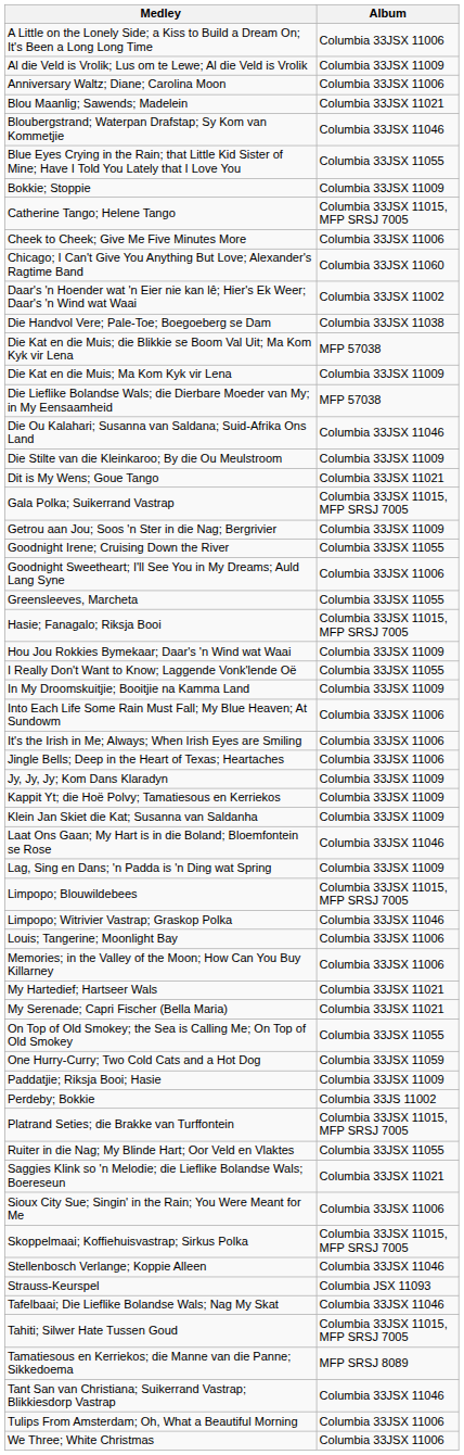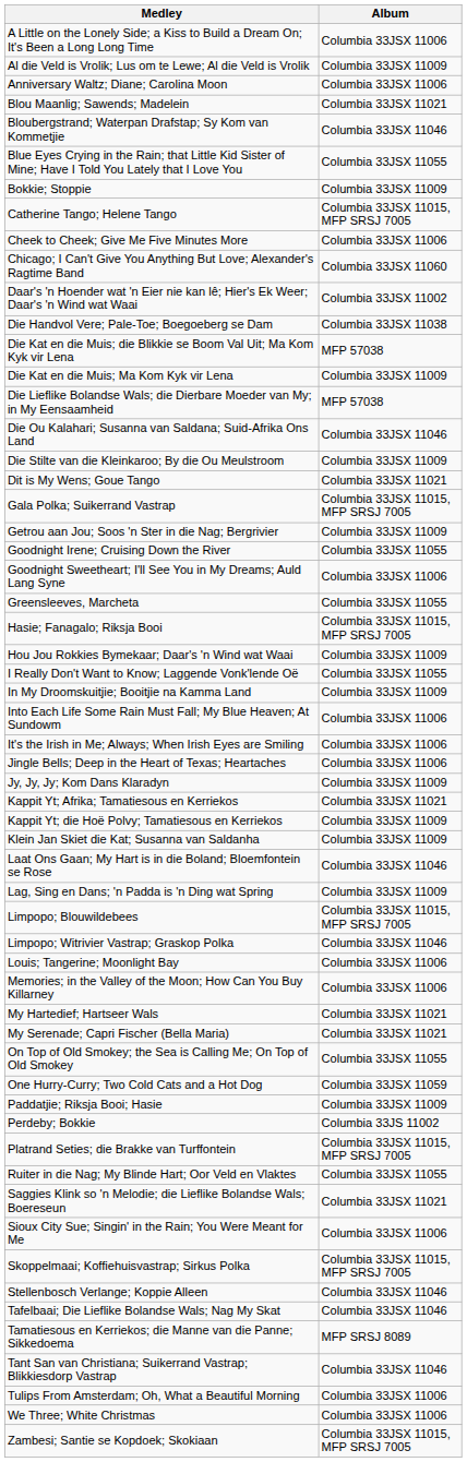 <table class="wikitable">
 <tr>
 <th>Medley</th>
 <th>Album</th>
 </tr>
 <tr>
 <td>A Little on the Lonely Side; a Kiss to Build a Dream On; It's Been a Long Long Time</td>
 <td>Columbia 33JSX 11006</td>
 </tr>
 <tr>
 <td>Al die Veld is Vrolik; Lus om te Lewe; Al die Veld is Vrolik</td>
 <td>Columbia 33JSX 11009</td>
 </tr>
 <tr>
 <td>Anniversary Waltz; Diane; Carolina Moon</td>
 <td>Columbia 33JSX 11006</td>
 </tr>
 <tr>
 <td>Blou Maanlig; Sawends; Madelein</td>
 <td>Columbia 33JSX 11021</td>
 </tr>
 <tr>
 <td>Bloubergstrand; Waterpan Drafstap; Sy Kom van Kommetjie</td>
 <td>Columbia 33JSX 11046</td>
 </tr>
 <tr>
 <td>Blue Eyes Crying in the Rain; that Little Kid Sister of Mine; Have I Told You Lately that I Love You</td>
 <td>Columbia 33JSX 11055</td>
 </tr>
 <tr>
 <td>Bokkie; Stoppie</td>
 <td>Columbia 33JSX 11009</td>
 </tr>
 <tr>
 <td>Catherine Tango; Helene Tango</td>
 <td>Columbia 33JSX 11015, MFP SRSJ 7005</td>
 </tr>
 <tr>
 <td>Cheek to Cheek; Give Me Five Minutes More</td>
 <td>Columbia 33JSX 11006</td>
 </tr>
 <tr>
 <td>Chicago; I Can't Give You Anything But Love; Alexander's Ragtime Band</td>
 <td>Columbia 33JSX 11060</td>
 </tr>
 <tr>
 <td>Daar's 'n Hoender wat 'n Eier nie kan lê; Hier's Ek Weer; Daar's 'n Wind wat Waai</td>
 <td>Columbia 33JSX 11002</td>
 </tr>
 <tr>
 <td>Die Handvol Vere; Pale-Toe; Boegoeberg se Dam</td>
 <td>Columbia 33JSX 11038</td>
 </tr>
 <tr>
 <td>Die Kat en die Muis; die Blikkie se Boom Val Uit; Ma Kom Kyk vir Lena</td>
 <td>MFP 57038</td>
 </tr>
 <tr>
 <td>Die Kat en die Muis; Ma Kom Kyk vir Lena</td>
 <td>Columbia 33JSX 11009</td>
 </tr>
 <tr>
 <td>Die Lieflike Bolandse Wals; die Dierbare Moeder van My; in My Eensaamheid</td>
 <td>MFP 57038</td>
 </tr>
 <tr>
 <td>Die Ou Kalahari; Susanna van Saldana; Suid-Afrika Ons Land</td>
 <td>Columbia 33JSX 11046</td>
 </tr>
 <tr>
 <td>Die Stilte van die Kleinkaroo; By die Ou Meulstroom</td>
 <td>Columbia 33JSX 11009</td>
 </tr>
 <tr>
 <td>Dit is My Wens; Goue Tango</td>
 <td>Columbia 33JSX 11021</td>
 </tr>
 <tr>
 <td>Gala Polka; Suikerrand Vastrap</td>
 <td>Columbia 33JSX 11015, MFP SRSJ 7005</td>
 </tr>
 <tr>
 <td>Getrou aan Jou; Soos 'n Ster in die Nag; Bergrivier</td>
 <td>Columbia 33JSX 11009</td>
 </tr>
 <tr>
 <td>Goodnight Irene; Cruising Down the River</td>
 <td>Columbia 33JSX 11055</td>
 </tr>
 <tr>
 <td>Goodnight Sweetheart; I'll See You in My Dreams; Auld Lang Syne</td>
 <td>Columbia 33JSX 11006</td>
 </tr>
 <tr>
 <td>Greensleeves, Marcheta</td>
 <td>Columbia 33JSX 11055</td>
 </tr>
 <tr>
 <td>Hasie; Fanagalo; Riksja Booi</td>
 <td>Columbia 33JSX 11015, MFP SRSJ 7005</td>
 </tr>
 <tr>
 <td>Hou Jou Rokkies Bymekaar; Daar's 'n Wind wat Waai</td>
 <td>Columbia 33JSX 11009</td>
 </tr>
 <tr>
 <td>I Really Don't Want to Know; Laggende Vonk'lende Oë</td>
 <td>Columbia 33JSX 11055</td>
 </tr>
 <tr>
 <td>In My Droomskuitjie; Booitjie na Kamma Land</td>
 <td>Columbia 33JSX 11009</td>
 </tr>
 <tr>
 <td>Into Each Life Some Rain Must Fall; My Blue Heaven; At Sundowm</td>
 <td>Columbia 33JSX 11006</td>
 </tr>
 <tr>
 <td>It's the Irish in Me; Always; When Irish Eyes are Smiling</td>
 <td>Columbia 33JSX 11006</td>
 </tr>
 <tr>
 <td>Jingle Bells; Deep in the Heart of Texas; Heartaches</td>
 <td>Columbia 33JSX 11006</td>
 </tr>
 <tr>
 <td>Jy, Jy, Jy; Kom Dans Klaradyn</td>
 <td>Columbia 33JSX 11009</td>
 </tr>
 <tr>
+<td>Kappit Yt; Afrika; Tamatiesous en Kerriekos</td>
+<td>Columbia 33JSX 11021</td>
+</tr>
+<tr>
 <td>Kappit Yt; die Hoë Polvy; Tamatiesous en Kerriekos</td>
 <td>Columbia 33JSX 11009</td>
 </tr>
 <tr>
 <td>Klein Jan Skiet die Kat; Susanna van Saldanha</td>
 <td>Columbia 33JSX 11009</td>
 </tr>
 <tr>
 <td>Laat Ons Gaan; My Hart is in die Boland; Bloemfontein se Rose</td>
 <td>Columbia 33JSX 11046</td>
 </tr>
 <tr>
 <td>Lag, Sing en Dans; 'n Padda is 'n Ding wat Spring</td>
 <td>Columbia 33JSX 11009</td>
 </tr>
 <tr>
 <td>Limpopo; Blouwildebees</td>
 <td>Columbia 33JSX 11015, MFP SRSJ 7005</td>
 </tr>
 <tr>
 <td>Limpopo; Witrivier Vastrap; Graskop Polka</td>
 <td>Columbia 33JSX 11046</td>
 </tr>
 <tr>
 <td>Louis; Tangerine; Moonlight Bay</td>
 <td>Columbia 33JSX 11006</td>
 </tr>
 <tr>
 <td>Memories; in the Valley of the Moon; How Can You Buy Killarney</td>
 <td>Columbia 33JSX 11006</td>
 </tr>
 <tr>
 <td>My Hartedief; Hartseer Wals</td>
 <td>Columbia 33JSX 11021</td>
 </tr>
 <tr>
 <td>My Serenade; Capri Fischer (Bella Maria)</td>
 <td>Columbia 33JSX 11021</td>
 </tr>
 <tr>
 <td>On Top of Old Smokey; the Sea is Calling Me; On Top of Old Smokey</td>
 <td>Columbia 33JSX 11055</td>
 </tr>
 <tr>
 <td>One Hurry-Curry; Two Cold Cats and a Hot Dog</td>
 <td>Columbia 33JSX 11059</td>
 </tr>
 <tr>
 <td>Paddatjie; Riksja Booi; Hasie</td>
 <td>Columbia 33JSX 11009</td>
 </tr>
 <tr>
 <td>Perdeby; Bokkie</td>
 <td>Columbia 33JS 11002</td>
 </tr>
 <tr>
 <td>Platrand Seties; die Brakke van Turffontein</td>
 <td>Columbia 33JSX 11015, MFP SRSJ 7005</td>
 </tr>
 <tr>
 <td>Ruiter in die Nag; My Blinde Hart; Oor Veld en Vlaktes</td>
 <td>Columbia 33JSX 11055</td>
 </tr>
 <tr>
 <td>Saggies Klink so 'n Melodie; die Lieflike Bolandse Wals; Boereseun</td>
 <td>Columbia 33JSX 11021</td>
 </tr>
 <tr>
 <td>Sioux City Sue; Singin' in the Rain; You Were Meant for Me</td>
 <td>Columbia 33JSX 11006</td>
 </tr>
 <tr>
 <td>Skoppelmaai; Koffiehuisvastrap; Sirkus Polka</td>
 <td>Columbia 33JSX 11015, MFP SRSJ 7005</td>
 </tr>
 <tr>
 <td>Stellenbosch Verlange; Koppie Alleen</td>
 <td>Columbia 33JSX 11046</td>
 </tr>
 <tr>
-<td>Strauss-Keurspel</td>
-<td>Columbia JSX 11093</td>
-</tr>
-<tr>
 <td>Tafelbaai; Die Lieflike Bolandse Wals; Nag My Skat</td>
 <td>Columbia 33JSX 11046</td>
-</tr>
-<tr>
-<td>Tahiti; Silwer Hate Tussen Goud</td>
-<td>Columbia 33JSX 11015, MFP SRSJ 7005</td>
 </tr>
 <tr>
 <td>Tamatiesous en Kerriekos; die Manne van die Panne; Sikkedoema</td>
 <td>MFP SRSJ 8089</td>
 </tr>
 <tr>
 <td>Tant San van Christiana; Suikerrand Vastrap; Blikkiesdorp Vastrap</td>
 <td>Columbia 33JSX 11046</td>
 </tr>
 <tr>
 <td>Tulips From Amsterdam; Oh, What a Beautiful Morning</td>
 <td>Columbia 33JSX 11006</td>
 </tr>
 <tr>
 <td>We Three; White Christmas</td>
 <td>Columbia 33JSX 11006</td>
 </tr>
+<tr>
+<td>Zambesi; Santie se Kopdoek; Skokiaan</td>
+<td>Columbia 33JSX 11015, MFP SRSJ 7005</td>
+</tr>
 </table>
